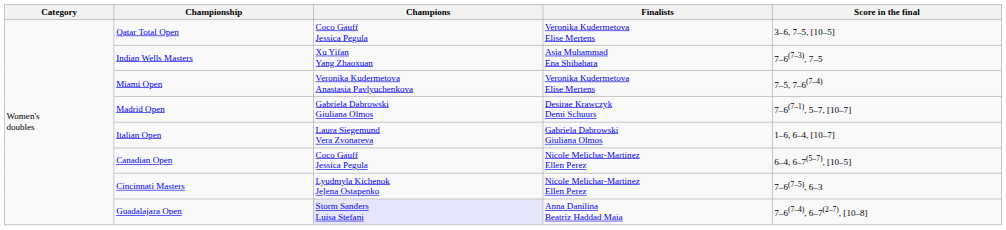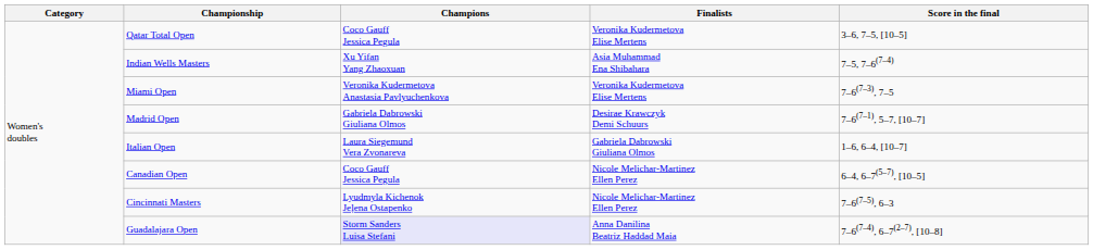 <table class="wikitable nowrap" style="font-size:90%;" width="100%">
 <tr>
 <th style="width: 11%;">Category</th>
 <th style="width: 20%;">Championship</th>
 <th style="width: 23%;">Champions</th>
 <th style="width: 23%;">Finalists</th>
 <th style="width: 23%;">Score in the final</th>
 </tr>
 <tr>
 <td rowspan="8">Women's<br>doubles</td>
 <td><a href='#'>Qatar Total Open</a></td>
 <td> <a href='#'>Coco Gauff</a><br>  <a href='#'>Jessica Pegula</a></td>
 <td> <a href='#'>Veronika Kudermetova</a> <br>  <a href='#'>Elise Mertens</a></td>
 <td>3–6, 7–5, [10–5]</td>
 </tr>
 <tr>
 <td><a href='#'>Indian Wells Masters</a></td>
 <td> <a href='#'>Xu Yifan</a><br> <a href='#'>Yang Zhaoxuan</a></td>
 <td> <a href='#'>Asia Muhammad</a><br> <a href='#'>Ena Shibahara</a></td>
-<td>7–6<sup>(7–3)</sup>, 7–5</td>
+<td>7–5, 7–6<sup>(7–4)</sup></td>
 </tr>
 <tr>
 <td><a href='#'>Miami Open</a></td>
 <td> <a href='#'>Veronika Kudermetova</a><br> <a href='#'>Anastasia Pavlyuchenkova</a></td>
 <td> <a href='#'>Veronika Kudermetova</a><br> <a href='#'>Elise Mertens</a></td>
-<td>7–5, 7–6<sup>(7–4)</sup></td>
+<td>7–6<sup>(7–3)</sup>, 7–5</td>
 </tr>
 <tr>
 <td><a href='#'>Madrid Open</a></td>
 <td> <a href='#'>Gabriela Dabrowski</a><br> <a href='#'>Giuliana Olmos</a></td>
 <td> <a href='#'>Desirae Krawczyk</a><br> <a href='#'>Demi Schuurs</a></td>
 <td>7–6<sup>(7–1)</sup>, 5–7, [10–7]</td>
 </tr>
 <tr>
 <td><a href='#'>Italian Open</a></td>
 <td> <a href='#'>Laura Siegemund</a><br> <a href='#'>Vera Zvonareva</a></td>
 <td> <a href='#'>Gabriela Dabrowski</a><br> <a href='#'>Giuliana Olmos</a></td>
 <td>1–6, 6–4, [10–7]</td>
 </tr>
 <tr>
 <td><a href='#'>Canadian Open</a></td>
 <td> <a href='#'>Coco Gauff</a><br> <a href='#'>Jessica Pegula</a></td>
 <td> <a href='#'>Nicole Melichar-Martinez</a><br> <a href='#'>Ellen Perez</a></td>
 <td>6–4, 6–7<sup>(5–7)</sup>, [10–5]</td>
 </tr>
 <tr>
 <td><a href='#'>Cincinnati Masters</a></td>
 <td> <a href='#'>Lyudmyla Kichenok</a><br> <a href='#'>Jeļena Ostapenko</a></td>
 <td> <a href='#'>Nicole Melichar-Martinez</a><br> <a href='#'>Ellen Perez</a></td>
 <td>7–6<sup>(7–5)</sup>, 6–3</td>
 </tr>
 <tr>
 <td><a href='#'>Guadalajara Open</a></td>
 <td style="background: lavender;"> <a href='#'>Storm Sanders</a><br> <a href='#'>Luisa Stefani</a></td>
 <td> <a href='#'>Anna Danilina</a><br> <a href='#'>Beatriz Haddad Maia</a></td>
 <td>7–6<sup>(7–4)</sup>, 6–7<sup>(2–7)</sup>, [10–8]</td>
 </tr>
 </table>
